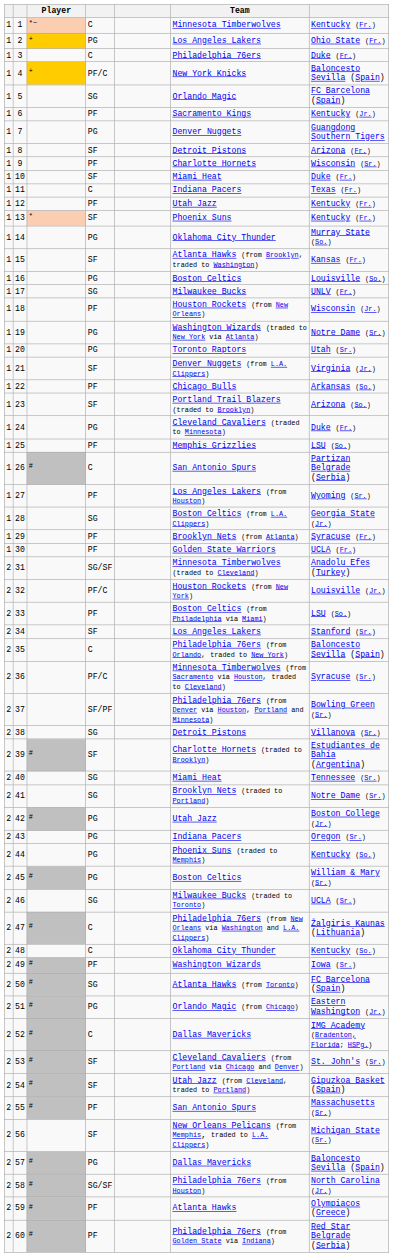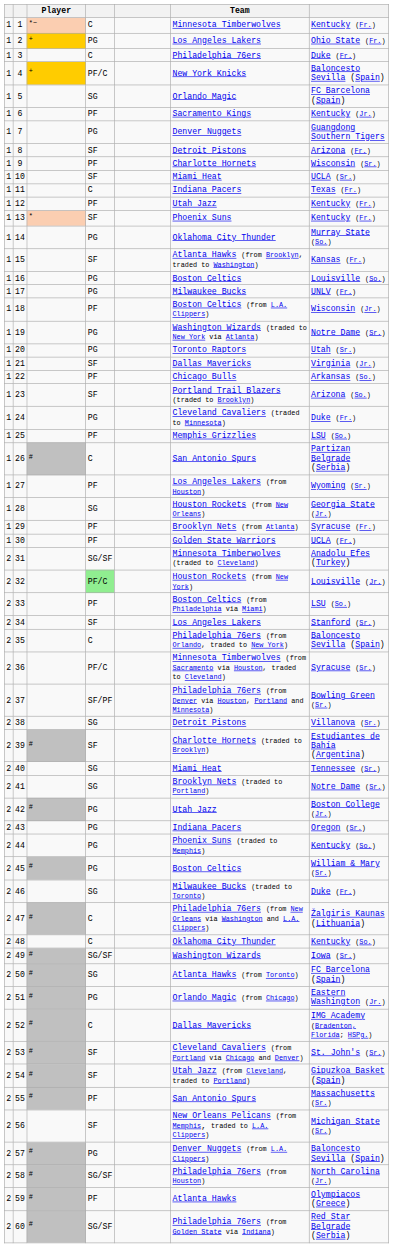 <table class="wikitable sortable" style="text-align:left">
 <tr>
 <th style="width:1%;"></th>
 <th style="width:1%;"></th>
 <th style="width:16%;">Player</th>
 <th style="width:1%;"></th>
 <th style="width:16%;"></th>
 <th style="width:38%;">Team</th>
 <th style="width:21%;"></th>
 </tr>
 <tr>
 <td style="text-align:center;">1</td>
 <td style="text-align:center;">1</td>
 <td bgcolor="#FBCEB1"><sup>*~</sup></td>
 <td>C</td>
 <td></td>
 <td><a href='#'>Minnesota Timberwolves</a></td>
 <td><a href='#'>Kentucky</a> <small>(<a href='#'>Fr.</a>)</small></td>
 </tr>
 <tr>
 <td style="text-align:center;">1</td>
 <td style="text-align:center;">2</td>
 <td bgcolor="#FFCC00"><sup>+</sup></td>
 <td>PG</td>
 <td></td>
 <td><a href='#'>Los Angeles Lakers</a></td>
 <td><a href='#'>Ohio State</a> <small>(<a href='#'>Fr.</a>)</small></td>
 </tr>
 <tr>
 <td style="text-align:center;">1</td>
 <td style="text-align:center;">3</td>
 <td></td>
 <td>C</td>
 <td></td>
 <td><a href='#'>Philadelphia 76ers</a></td>
 <td><a href='#'>Duke</a> <small>(<a href='#'>Fr.</a>)</small></td>
 </tr>
 <tr>
 <td style="text-align:center;">1</td>
 <td style="text-align:center;">4</td>
 <td bgcolor="#FFCC00"><sup>+</sup></td>
 <td>PF/C</td>
 <td></td>
 <td><a href='#'>New York Knicks</a></td>
 <td><a href='#'>Baloncesto Sevilla</a> (<a href='#'>Spain</a>)</td>
 </tr>
 <tr>
 <td style="text-align:center;">1</td>
 <td style="text-align:center;">5</td>
 <td></td>
 <td>SG</td>
 <td></td>
 <td><a href='#'>Orlando Magic</a></td>
 <td><a href='#'>FC Barcelona</a> (<a href='#'>Spain</a>)</td>
 </tr>
 <tr>
 <td style="text-align:center;">1</td>
 <td style="text-align:center;">6</td>
 <td></td>
 <td>PF</td>
 <td></td>
 <td><a href='#'>Sacramento Kings</a></td>
 <td><a href='#'>Kentucky</a> <small>(<a href='#'>Jr.</a>)</small></td>
 </tr>
 <tr>
 <td style="text-align:center;">1</td>
 <td style="text-align:center;">7</td>
 <td></td>
 <td>PG</td>
 <td></td>
 <td><a href='#'>Denver Nuggets</a></td>
 <td><a href='#'>Guangdong Southern Tigers</a></td>
 </tr>
 <tr>
 <td style="text-align:center;">1</td>
 <td style="text-align:center;">8</td>
 <td></td>
 <td>SF</td>
 <td></td>
 <td><a href='#'>Detroit Pistons</a></td>
 <td><a href='#'>Arizona</a> <small>(<a href='#'>Fr.</a>)</small></td>
 </tr>
 <tr>
 <td style="text-align:center;">1</td>
 <td style="text-align:center;">9</td>
 <td></td>
 <td>PF</td>
 <td></td>
 <td><a href='#'>Charlotte Hornets</a></td>
 <td><a href='#'>Wisconsin</a> <small>(<a href='#'>Sr.</a>)</small></td>
 </tr>
 <tr>
 <td style="text-align:center;">1</td>
 <td style="text-align:center;">10</td>
 <td></td>
 <td>SF</td>
 <td></td>
 <td><a href='#'>Miami Heat</a></td>
-<td><a href='#'>Duke</a> <small>(<a href='#'>Fr.</a>)</small></td>
+<td><a href='#'>UCLA</a> <small>(<a href='#'>Sr.</a>)</small></td>
 </tr>
 <tr>
 <td style="text-align:center;">1</td>
 <td style="text-align:center;">11</td>
 <td></td>
 <td>C</td>
 <td></td>
 <td><a href='#'>Indiana Pacers</a></td>
 <td><a href='#'>Texas</a> <small>(<a href='#'>Fr.</a>)</small></td>
 </tr>
 <tr>
 <td style="text-align:center;">1</td>
 <td style="text-align:center;">12</td>
 <td></td>
 <td>PF</td>
 <td></td>
 <td><a href='#'>Utah Jazz</a></td>
 <td><a href='#'>Kentucky</a> <small>(<a href='#'>Fr.</a>)</small></td>
 </tr>
 <tr>
 <td style="text-align:center;">1</td>
 <td style="text-align:center;">13</td>
 <td bgcolor="#FBCEB1"><sup>*</sup></td>
 <td>SF</td>
 <td></td>
 <td><a href='#'>Phoenix Suns</a></td>
 <td><a href='#'>Kentucky</a> <small>(<a href='#'>Fr.</a>)</small></td>
 </tr>
 <tr>
 <td style="text-align:center;">1</td>
 <td style="text-align:center;">14</td>
 <td></td>
 <td>PG</td>
 <td></td>
 <td><a href='#'>Oklahoma City Thunder</a></td>
 <td><a href='#'>Murray State</a> <small>(<a href='#'>So.</a>)</small></td>
 </tr>
 <tr>
 <td style="text-align:center;">1</td>
 <td style="text-align:center;">15</td>
 <td></td>
 <td>SF</td>
 <td></td>
 <td><a href='#'>Atlanta Hawks</a> <small>(from <a href='#'>Brooklyn</a>,</small> <small>traded to <a href='#'>Washington</a>)</small></td>
 <td><a href='#'>Kansas</a> <small>(<a href='#'>Fr.</a>)</small></td>
 </tr>
 <tr>
 <td style="text-align:center;">1</td>
 <td style="text-align:center;">16</td>
 <td></td>
 <td>PG</td>
 <td></td>
 <td><a href='#'>Boston Celtics</a></td>
 <td><a href='#'>Louisville</a> <small>(<a href='#'>So.</a>)</small></td>
 </tr>
 <tr>
 <td style="text-align:center;">1</td>
 <td style="text-align:center;">17</td>
 <td></td>
-<td>SG</td>
+<td>PG</td>
 <td></td>
 <td><a href='#'>Milwaukee Bucks</a></td>
 <td><a href='#'>UNLV</a> <small>(<a href='#'>Fr.</a>)</small></td>
 </tr>
 <tr>
 <td style="text-align:center;">1</td>
 <td style="text-align:center;">18</td>
 <td></td>
 <td>PF</td>
 <td></td>
-<td><a href='#'>Houston Rockets</a> <small>(from <a href='#'>New Orleans</a>)</small></td>
+<td><a href='#'>Boston Celtics</a> <small>(from <a href='#'>L.A. Clippers</a>)</small></td>
 <td><a href='#'>Wisconsin</a> <small>(<a href='#'>Jr.</a>)</small></td>
 </tr>
 <tr>
 <td style="text-align:center;">1</td>
 <td style="text-align:center;">19</td>
 <td></td>
 <td>PG</td>
 <td></td>
 <td><a href='#'>Washington Wizards</a> <small>(traded to <a href='#'>New York</a> via <a href='#'>Atlanta</a>)</small></td>
 <td><a href='#'>Notre Dame</a> <small>(<a href='#'>Sr.</a>)</small></td>
 </tr>
 <tr>
 <td style="text-align:center;">1</td>
 <td style="text-align:center;">20</td>
 <td></td>
 <td>PG</td>
 <td></td>
 <td><a href='#'>Toronto Raptors</a></td>
 <td><a href='#'>Utah</a> <small>(<a href='#'>Sr.</a>)</small></td>
 </tr>
 <tr>
 <td style="text-align:center;">1</td>
 <td style="text-align:center;">21</td>
 <td></td>
 <td>SF</td>
 <td></td>
-<td><a href='#'>Denver Nuggets</a> <small>(from <a href='#'>L.A. Clippers</a>)</small></td>
+<td><a href='#'>Dallas Mavericks</a></td>
 <td><a href='#'>Virginia</a> <small>(<a href='#'>Jr.</a>)</small></td>
 </tr>
 <tr>
 <td style="text-align:center;">1</td>
 <td style="text-align:center;">22</td>
 <td></td>
 <td>PF</td>
 <td></td>
 <td><a href='#'>Chicago Bulls</a></td>
 <td><a href='#'>Arkansas</a> <small>(<a href='#'>So.</a>)</small></td>
 </tr>
 <tr>
 <td style="text-align:center;">1</td>
 <td style="text-align:center;">23</td>
 <td></td>
 <td>SF</td>
 <td></td>
 <td><a href='#'>Portland Trail Blazers</a> <small>(traded to <a href='#'>Brooklyn</a>)</small></td>
 <td><a href='#'>Arizona</a> <small>(<a href='#'>So.</a>)</small></td>
 </tr>
 <tr>
 <td style="text-align:center;">1</td>
 <td style="text-align:center;">24</td>
 <td></td>
 <td>PG</td>
 <td></td>
 <td><a href='#'>Cleveland Cavaliers</a> <small>(traded to <a href='#'>Minnesota</a>)</small></td>
 <td><a href='#'>Duke</a> <small>(<a href='#'>Fr.</a>)</small></td>
 </tr>
 <tr>
 <td style="text-align:center;">1</td>
 <td style="text-align:center;">25</td>
 <td></td>
 <td>PF</td>
 <td></td>
 <td><a href='#'>Memphis Grizzlies</a></td>
 <td><a href='#'>LSU</a> <small>(<a href='#'>So.</a>)</small></td>
 </tr>
 <tr>
 <td style="text-align:center;">1</td>
 <td style="text-align:center;">26</td>
 <td style="background:silver;"><sup>#</sup></td>
 <td>C</td>
 <td></td>
 <td><a href='#'>San Antonio Spurs</a></td>
 <td><a href='#'>Partizan Belgrade</a> (<a href='#'>Serbia</a>)</td>
 </tr>
 <tr>
 <td style="text-align:center;">1</td>
 <td style="text-align:center;">27</td>
 <td></td>
 <td>PF</td>
 <td></td>
 <td><a href='#'>Los Angeles Lakers</a> <small>(from <a href='#'>Houston</a>)</small></td>
 <td><a href='#'>Wyoming</a> <small>(<a href='#'>Sr.</a>)</small></td>
 </tr>
 <tr>
 <td style="text-align:center;">1</td>
 <td style="text-align:center;">28</td>
 <td></td>
 <td>SG</td>
 <td></td>
-<td><a href='#'>Boston Celtics</a> <small>(from <a href='#'>L.A. Clippers</a>)</small></td>
+<td><a href='#'>Houston Rockets</a> <small>(from <a href='#'>New Orleans</a>)</small></td>
 <td><a href='#'>Georgia State</a> <small>(<a href='#'>Jr.</a>)</small></td>
 </tr>
 <tr>
 <td style="text-align:center;">1</td>
 <td style="text-align:center;">29</td>
 <td></td>
 <td>PF</td>
 <td></td>
 <td><a href='#'>Brooklyn Nets</a> <small>(from <a href='#'>Atlanta</a>)</small></td>
 <td><a href='#'>Syracuse</a> <small>(<a href='#'>Fr.</a>)</small></td>
 </tr>
 <tr>
 <td style="text-align:center;">1</td>
 <td style="text-align:center;">30</td>
 <td></td>
 <td>PF</td>
 <td></td>
 <td><a href='#'>Golden State Warriors</a></td>
 <td><a href='#'>UCLA</a> <small>(<a href='#'>Fr.</a>)</small></td>
 </tr>
 <tr>
 <td style="text-align:center;">2</td>
 <td style="text-align:center;">31</td>
 <td></td>
 <td>SG/SF</td>
 <td></td>
 <td><a href='#'>Minnesota Timberwolves</a> <small>(traded to <a href='#'>Cleveland</a>)</small></td>
 <td><a href='#'>Anadolu Efes</a> (<a href='#'>Turkey</a>)</td>
 </tr>
 <tr>
 <td style="text-align:center;">2</td>
 <td style="text-align:center;">32</td>
 <td></td>
-<td>PF/C</td>
+<td style="background: lightgreen;">PF/C</td>
 <td></td>
 <td><a href='#'>Houston Rockets</a> <small>(from <a href='#'>New York</a>)</small></td>
 <td><a href='#'>Louisville</a> <small>(<a href='#'>Jr.</a>)</small></td>
 </tr>
 <tr>
 <td style="text-align:center;">2</td>
 <td style="text-align:center;">33</td>
 <td></td>
 <td>PF</td>
 <td></td>
 <td><a href='#'>Boston Celtics</a> <small>(from <a href='#'>Philadelphia</a> via <a href='#'>Miami</a>)</small></td>
 <td><a href='#'>LSU</a> <small>(<a href='#'>So.</a>)</small></td>
 </tr>
 <tr>
 <td style="text-align:center;">2</td>
 <td style="text-align:center;">34</td>
 <td></td>
 <td>SF</td>
 <td></td>
 <td><a href='#'>Los Angeles Lakers</a></td>
 <td><a href='#'>Stanford</a> <small>(<a href='#'>Sr.</a>)</small></td>
 </tr>
 <tr>
 <td style="text-align:center;">2</td>
 <td style="text-align:center;">35</td>
 <td></td>
 <td>C</td>
 <td></td>
 <td><a href='#'>Philadelphia 76ers</a> <small>(from <a href='#'>Orlando</a>,</small> <small>traded to <a href='#'>New York</a>)</small></td>
 <td><a href='#'>Baloncesto Sevilla</a> (<a href='#'>Spain</a>)</td>
 </tr>
 <tr>
 <td style="text-align:center;">2</td>
 <td style="text-align:center;">36</td>
 <td></td>
 <td>PF/C</td>
 <td></td>
 <td><a href='#'>Minnesota Timberwolves</a> <small>(from <a href='#'>Sacramento</a> via <a href='#'>Houston</a>,</small> <small>traded to <a href='#'>Cleveland</a>)</small></td>
 <td><a href='#'>Syracuse</a> <small>(<a href='#'>Sr.</a>)</small></td>
 </tr>
 <tr>
 <td style="text-align:center;">2</td>
 <td style="text-align:center;">37</td>
 <td></td>
 <td>SF/PF</td>
 <td></td>
 <td><a href='#'>Philadelphia 76ers</a> <small>(from <a href='#'>Denver</a> via <a href='#'>Houston</a>, <a href='#'>Portland</a> and <a href='#'>Minnesota</a>)</small></td>
 <td><a href='#'>Bowling Green</a> <small>(<a href='#'>Sr.</a>)</small></td>
 </tr>
 <tr>
 <td style="text-align:center;">2</td>
 <td style="text-align:center;">38</td>
 <td></td>
 <td>SG</td>
 <td></td>
 <td><a href='#'>Detroit Pistons</a></td>
 <td><a href='#'>Villanova</a> <small>(<a href='#'>Sr.</a>)</small></td>
 </tr>
 <tr>
 <td style="text-align:center;">2</td>
 <td style="text-align:center;">39</td>
 <td style="background:silver;"><sup>#</sup></td>
 <td>SF</td>
 <td></td>
 <td><a href='#'>Charlotte Hornets</a> <small>(traded to <a href='#'>Brooklyn</a>)</small></td>
 <td><a href='#'>Estudiantes de Bahía</a> (<a href='#'>Argentina</a>)</td>
 </tr>
 <tr>
 <td style="text-align:center;">2</td>
 <td style="text-align:center;">40</td>
 <td></td>
 <td>SG</td>
 <td></td>
 <td><a href='#'>Miami Heat</a></td>
 <td><a href='#'>Tennessee</a> <small>(<a href='#'>Sr.</a>)</small></td>
 </tr>
 <tr>
 <td style="text-align:center;">2</td>
 <td style="text-align:center;">41</td>
 <td></td>
 <td>SG</td>
 <td></td>
 <td><a href='#'>Brooklyn Nets</a> <small>(traded to <a href='#'>Portland</a>)</small></td>
 <td><a href='#'>Notre Dame</a> <small>(<a href='#'>Sr.</a>)</small></td>
 </tr>
 <tr>
 <td style="text-align:center;">2</td>
 <td style="text-align:center;">42</td>
 <td style="background:silver;"><sup>#</sup></td>
 <td>PG</td>
 <td></td>
 <td><a href='#'>Utah Jazz</a></td>
 <td><a href='#'>Boston College</a> <small>(<a href='#'>Jr.</a>)</small></td>
 </tr>
 <tr>
 <td style="text-align:center;">2</td>
 <td style="text-align:center;">43</td>
 <td></td>
 <td>PG</td>
 <td></td>
 <td><a href='#'>Indiana Pacers</a></td>
 <td><a href='#'>Oregon</a> <small>(<a href='#'>Sr.</a>)</small></td>
 </tr>
 <tr>
 <td style="text-align:center;">2</td>
 <td style="text-align:center;">44</td>
 <td></td>
 <td>PG</td>
 <td></td>
 <td><a href='#'>Phoenix Suns</a> <small>(traded to <a href='#'>Memphis</a>)</small></td>
 <td><a href='#'>Kentucky</a> <small>(<a href='#'>So.</a>)</small></td>
 </tr>
 <tr>
 <td style="text-align:center;">2</td>
 <td style="text-align:center;">45</td>
 <td style="background:silver;"><sup>#</sup></td>
 <td>PG</td>
 <td></td>
 <td><a href='#'>Boston Celtics</a></td>
 <td><a href='#'>William & Mary</a> <small>(<a href='#'>Sr.</a>)</small></td>
 </tr>
 <tr>
 <td style="text-align:center;">2</td>
 <td style="text-align:center;">46</td>
 <td></td>
 <td>SG</td>
 <td></td>
 <td><a href='#'>Milwaukee Bucks</a> <small>(traded to <a href='#'>Toronto</a>)</small></td>
-<td><a href='#'>UCLA</a> <small>(<a href='#'>Sr.</a>)</small></td>
+<td><a href='#'>Duke</a> <small>(<a href='#'>Fr.</a>)</small></td>
 </tr>
 <tr>
 <td style="text-align:center;">2</td>
 <td style="text-align:center;">47</td>
 <td style="background:silver;"><sup>#</sup></td>
 <td>C</td>
 <td></td>
 <td><a href='#'>Philadelphia 76ers</a> <small>(from <a href='#'>New Orleans</a> via <a href='#'>Washington</a> and <a href='#'>L.A. Clippers</a>)</small></td>
 <td><a href='#'>Žalgiris Kaunas</a> (<a href='#'>Lithuania</a>)</td>
 </tr>
 <tr>
 <td style="text-align:center;">2</td>
 <td style="text-align:center;">48</td>
 <td></td>
 <td>C</td>
 <td></td>
 <td><a href='#'>Oklahoma City Thunder</a></td>
 <td><a href='#'>Kentucky</a> <small>(<a href='#'>So.</a>)</small></td>
 </tr>
 <tr>
 <td style="text-align:center;">2</td>
 <td style="text-align:center;">49</td>
 <td style="background:silver;"><sup>#</sup></td>
-<td>PF</td>
+<td>SG/SF</td>
 <td></td>
 <td><a href='#'>Washington Wizards</a></td>
 <td><a href='#'>Iowa</a> <small>(<a href='#'>Sr.</a>)</small></td>
 </tr>
 <tr>
 <td style="text-align:center;">2</td>
 <td style="text-align:center;">50</td>
 <td style="background:silver;"><sup>#</sup></td>
 <td>SG</td>
 <td></td>
 <td><a href='#'>Atlanta Hawks</a> <small>(from <a href='#'>Toronto</a>)</small></td>
 <td><a href='#'>FC Barcelona</a> (<a href='#'>Spain</a>)</td>
 </tr>
 <tr>
 <td style="text-align:center;">2</td>
 <td style="text-align:center;">51</td>
 <td style="background:silver;"><sup>#</sup></td>
 <td>PG</td>
 <td></td>
 <td><a href='#'>Orlando Magic</a> <small>(from <a href='#'>Chicago</a>)</small></td>
 <td><a href='#'>Eastern Washington</a> <small>(<a href='#'>Jr.</a>)</small></td>
 </tr>
 <tr>
 <td style="text-align:center;">2</td>
 <td style="text-align:center;">52</td>
 <td style="background:silver;"><sup>#</sup></td>
 <td>C</td>
 <td></td>
 <td><a href='#'>Dallas Mavericks</a></td>
 <td><a href='#'>IMG Academy</a> <small>(<a href='#'>Bradenton, Florida</a>; <a href='#'>HS</a><a href='#'>Pg.</a>)</small></td>
 </tr>
 <tr>
 <td style="text-align:center;">2</td>
 <td style="text-align:center;">53</td>
 <td style="background:silver;"><sup>#</sup></td>
 <td>SF</td>
 <td></td>
 <td><a href='#'>Cleveland Cavaliers</a> <small>(from <a href='#'>Portland</a> via <a href='#'>Chicago</a> and <a href='#'>Denver</a>)</small></td>
 <td><a href='#'>St. John's</a> <small>(<a href='#'>Sr.</a>)</small></td>
 </tr>
 <tr>
 <td style="text-align:center;">2</td>
 <td style="text-align:center;">54</td>
 <td style="background:silver;"><sup>#</sup></td>
 <td>SF</td>
 <td></td>
 <td><a href='#'>Utah Jazz</a> <small>(from <a href='#'>Cleveland</a>,</small> <small>traded to <a href='#'>Portland</a>)</small></td>
 <td><a href='#'>Gipuzkoa Basket</a> (<a href='#'>Spain</a>)</td>
 </tr>
 <tr>
 <td style="text-align:center;">2</td>
 <td style="text-align:center;">55</td>
 <td style="background:silver;"><sup>#</sup></td>
 <td>PF</td>
 <td></td>
 <td><a href='#'>San Antonio Spurs</a></td>
 <td><a href='#'>Massachusetts</a> <small>(<a href='#'>Sr.</a>)</small></td>
 </tr>
 <tr>
 <td style="text-align:center;">2</td>
 <td style="text-align:center;">56</td>
 <td></td>
 <td>SF</td>
 <td></td>
 <td><a href='#'>New Orleans Pelicans</a> <small>(from <a href='#'>Memphis</a></small>, <small>traded to <a href='#'>L.A. Clippers</a>)</small></td>
 <td><a href='#'>Michigan State</a> <small>(<a href='#'>Sr.</a>)</small></td>
 </tr>
 <tr>
 <td style="text-align:center;">2</td>
 <td style="text-align:center;">57</td>
 <td style="background:silver;"><sup>#</sup></td>
 <td>PG</td>
 <td></td>
-<td><a href='#'>Dallas Mavericks</a></td>
+<td><a href='#'>Denver Nuggets</a> <small>(from <a href='#'>L.A. Clippers</a>)</small></td>
 <td><a href='#'>Baloncesto Sevilla</a> (<a href='#'>Spain</a>)</td>
 </tr>
 <tr>
 <td style="text-align:center;">2</td>
 <td style="text-align:center;">58</td>
 <td style="background:silver;"><sup>#</sup></td>
 <td>SG/SF</td>
 <td></td>
 <td><a href='#'>Philadelphia 76ers</a> <small>(from <a href='#'>Houston</a>)</small></td>
 <td><a href='#'>North Carolina</a> <small>(<a href='#'>Jr.</a>)</small></td>
 </tr>
 <tr>
 <td style="text-align:center;">2</td>
 <td style="text-align:center;">59</td>
 <td style="background:silver;"><sup>#</sup></td>
 <td>PF</td>
 <td></td>
 <td><a href='#'>Atlanta Hawks</a></td>
 <td><a href='#'>Olympiacos</a> (<a href='#'>Greece</a>)</td>
 </tr>
 <tr>
 <td style="text-align:center;">2</td>
 <td style="text-align:center;">60</td>
 <td style="background:silver;"><sup>#</sup></td>
-<td>PF</td>
+<td>SG/SF</td>
 <td></td>
 <td><a href='#'>Philadelphia 76ers</a> <small>(from <a href='#'>Golden State</a> via <a href='#'>Indiana</a>)</small></td>
 <td><a href='#'>Red Star Belgrade</a> (<a href='#'>Serbia</a>)</td>
 </tr>
 </table>
